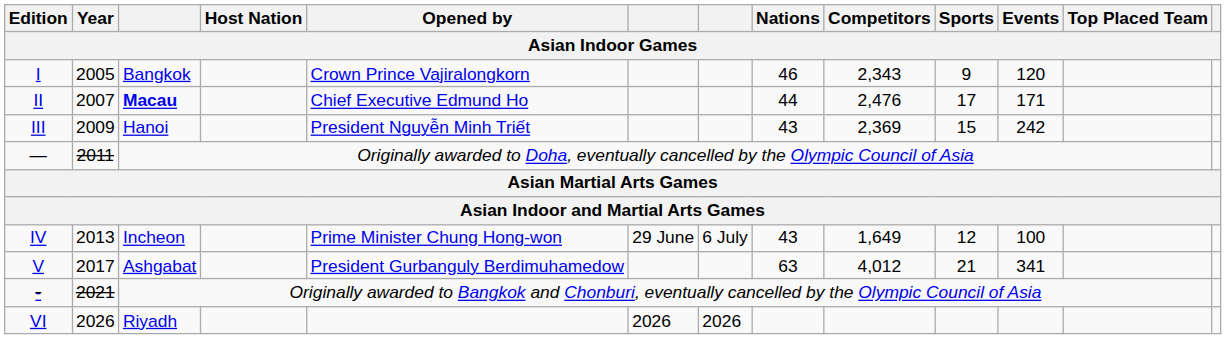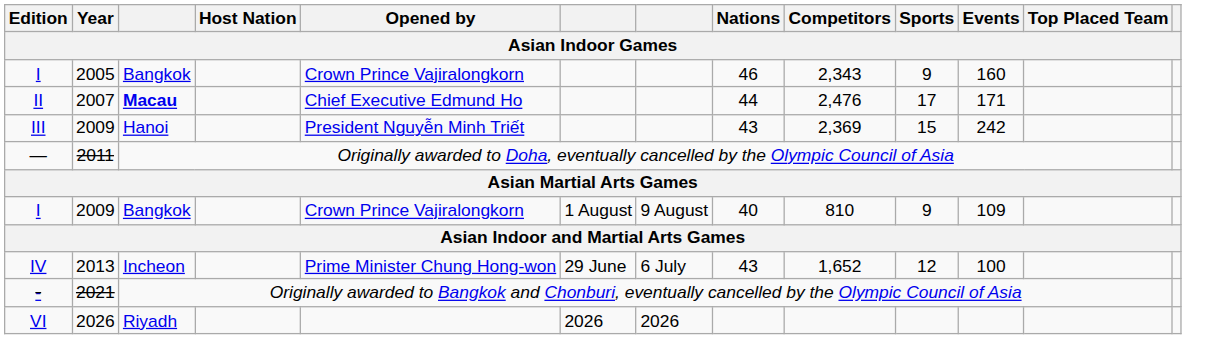 <table class="wikitable" style="text-align:center; font-size:85%;">
 <tr>
 <th>Edition</th>
 <th>Year</th>
 <th></th>
 <th>Host Nation</th>
 <th>Opened by</th>
 <th></th>
 <th></th>
 <th>Nations</th>
 <th>Competitors</th>
 <th>Sports</th>
 <th>Events</th>
 <th>Top Placed Team</th>
 <th></th>
 </tr>
 <tr>
 <th colspan=13><strong>Asian Indoor Games</strong></th>
 </tr>
 <tr>
 <td><a href='#'>I</a></td>
 <td>2005</td>
 <td align=left><a href='#'>Bangkok</a></td>
 <td align=left></td>
 <td align=left><a href='#'>Crown Prince Vajiralongkorn</a></td>
 <td align=left></td>
 <td align=left></td>
 <td>46</td>
 <td>2,343</td>
 <td>9</td>
-<td>120</td>
+<td>160</td>
 <td align=left></td>
 <td></td>
 </tr>
 <tr>
 <td><a href='#'>II</a></td>
 <td>2007</td>
 <td align=left><strong><a href='#'>Macau</a></strong></td>
 <td align=left></td>
 <td align=left><a href='#'>Chief Executive Edmund Ho</a></td>
 <td align=left></td>
 <td align=left></td>
 <td>44</td>
 <td>2,476</td>
 <td>17</td>
 <td>171</td>
 <td align=left></td>
 <td></td>
 </tr>
 <tr>
 <td><a href='#'>III</a></td>
 <td>2009</td>
 <td align=left><a href='#'>Hanoi</a></td>
 <td align=left></td>
 <td align=left><a href='#'>President Nguyễn Minh Triết</a></td>
 <td align=left></td>
 <td align=left></td>
 <td>43</td>
 <td>2,369</td>
 <td>15</td>
 <td>242</td>
 <td align=left></td>
 <td></td>
 </tr>
 <tr>
 <td>—</td>
 <td><del>2011</del></td>
 <td colspan="10" align=center><em>Originally awarded to <a href='#'>Doha</a>, eventually cancelled by the <a href='#'>Olympic Council of Asia</a></em></td>
 <td></td>
 </tr>
 <tr>
 <th colspan=13><strong>Asian Martial Arts Games</strong></th>
 </tr>
 <tr>
+<td><a href='#'>I</a></td>
+<td>2009</td>
+<td align=left><a href='#'>Bangkok</a></td>
+<td align=left></td>
+<td align=left><a href='#'>Crown Prince Vajiralongkorn</a></td>
+<td align=left>1 August</td>
+<td align=left>9 August</td>
+<td>40</td>
+<td>810</td>
+<td>9</td>
+<td>109</td>
+<td align=left></td>
+<td></td>
+</tr>
+<tr>
 <th colspan=13><strong>Asian Indoor and Martial Arts Games</strong></th>
 </tr>
 <tr>
 <td><a href='#'>IV</a></td>
 <td>2013</td>
 <td align=left><a href='#'>Incheon</a></td>
 <td align=left></td>
 <td align=left><a href='#'>Prime Minister Chung Hong-won</a></td>
 <td align=left>29 June</td>
 <td align=left>6 July</td>
 <td>43</td>
-<td>1,649</td>
+<td>1,652</td>
 <td>12</td>
 <td>100</td>
-<td align=left></td>
-<td></td>
-</tr>
-<tr>
-<td><a href='#'>V</a></td>
-<td>2017</td>
-<td align=left><a href='#'>Ashgabat</a></td>
-<td align=left></td>
-<td align=left><a href='#'>President Gurbanguly Berdimuhamedow</a></td>
-<td align=left></td>
-<td align=left></td>
-<td>63</td>
-<td>4,012</td>
-<td>21</td>
-<td>341</td>
 <td align=left></td>
 <td></td>
 </tr>
 <tr>
 <td><del><a href='#'>-</a></del></td>
 <td><del>2021</del></td>
 <td colspan="10" align=center><em>Originally awarded to <a href='#'>Bangkok</a> and <a href='#'>Chonburi</a>, eventually cancelled by the <a href='#'>Olympic Council of Asia</a></em></td>
 <td></td>
 </tr>
 <tr>
 <td><a href='#'>VI</a></td>
 <td>2026</td>
 <td align=left><a href='#'>Riyadh</a></td>
 <td align=left></td>
 <td align=left></td>
 <td align=left>2026</td>
 <td align=left>2026</td>
 <td></td>
 <td></td>
 <td></td>
 <td></td>
 <td></td>
 <td></td>
 </tr>
 </table>
